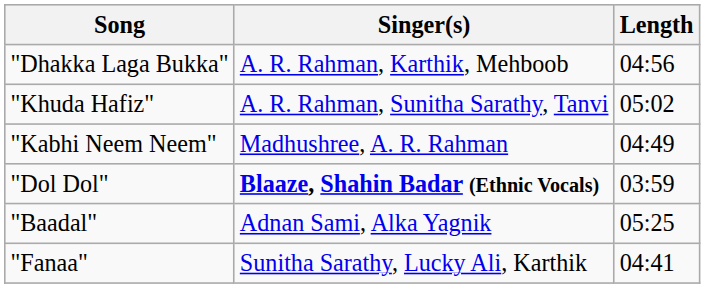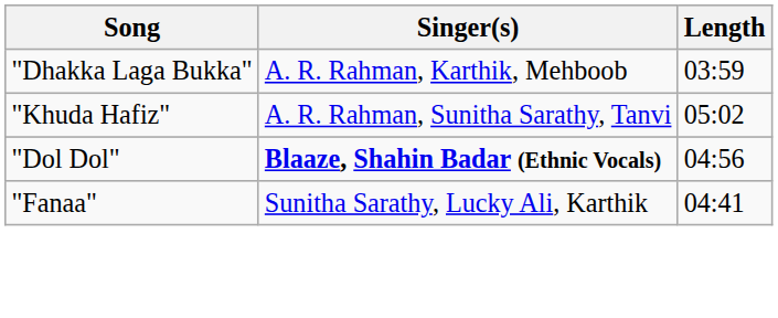 <table class="wikitable tracklist" style="font-size:95%;">
 <tr>
 <th>Song</th>
 <th>Singer(s)</th>
 <th>Length</th>
 </tr>
 <tr>
 <td>"Dhakka Laga Bukka"</td>
 <td><a href='#'>A. R. Rahman</a>, <a href='#'>Karthik</a>, Mehboob</td>
-<td>04:56</td>
+<td>03:59</td>
 </tr>
 <tr>
 <td>"Khuda Hafiz"</td>
 <td><a href='#'>A. R. Rahman</a>, <a href='#'>Sunitha Sarathy</a>, <a href='#'>Tanvi</a></td>
 <td>05:02</td>
 </tr>
 <tr>
-<td>"Kabhi Neem Neem"</td>
-<td><a href='#'>Madhushree</a>, <a href='#'>A. R. Rahman</a></td>
-<td>04:49</td>
-</tr>
-<tr>
 <td>"Dol Dol"</td>
 <td><strong><a href='#'>Blaaze</a>, <a href='#'>Shahin Badar</a> <small>(Ethnic Vocals)</small></strong></td>
-<td>03:59</td>
-</tr>
-<tr>
-<td>"Baadal"</td>
-<td><a href='#'>Adnan Sami</a>, <a href='#'>Alka Yagnik</a></td>
-<td>05:25</td>
+<td>04:56</td>
 </tr>
 <tr>
 <td>"Fanaa"</td>
 <td><a href='#'>Sunitha Sarathy</a>, <a href='#'>Lucky Ali</a>, Karthik</td>
 <td>04:41</td>
 </tr>
 </table>
